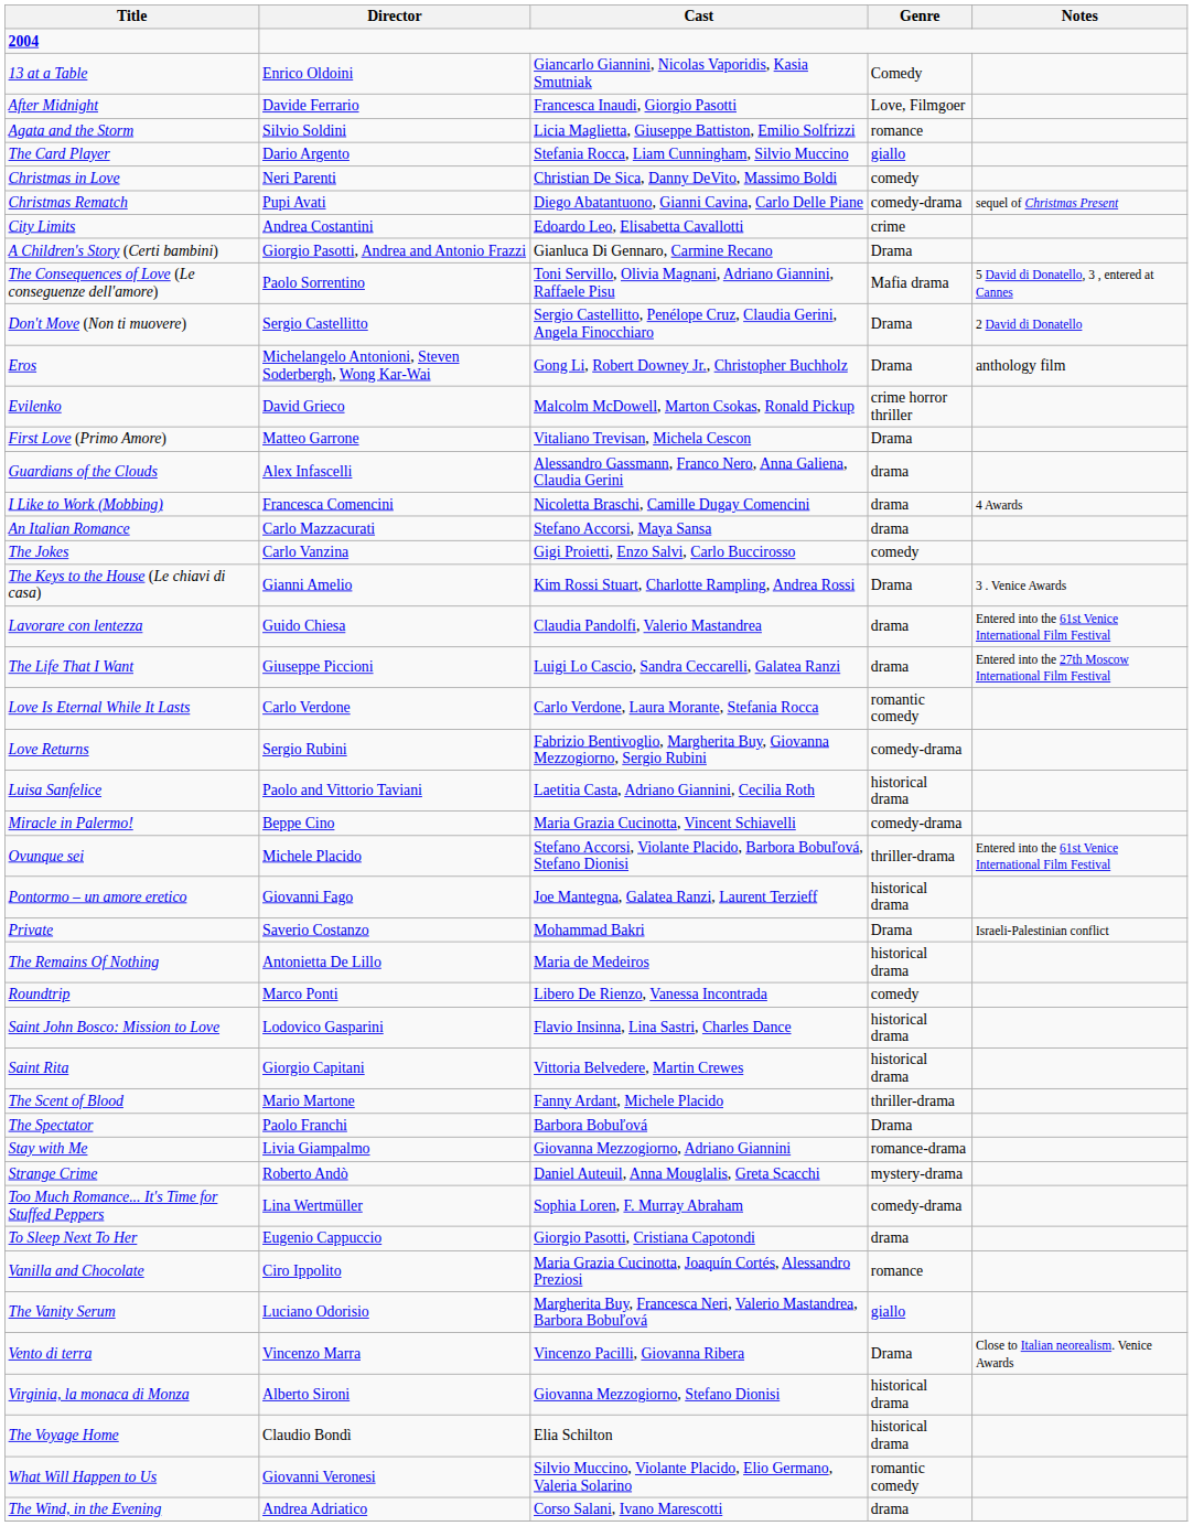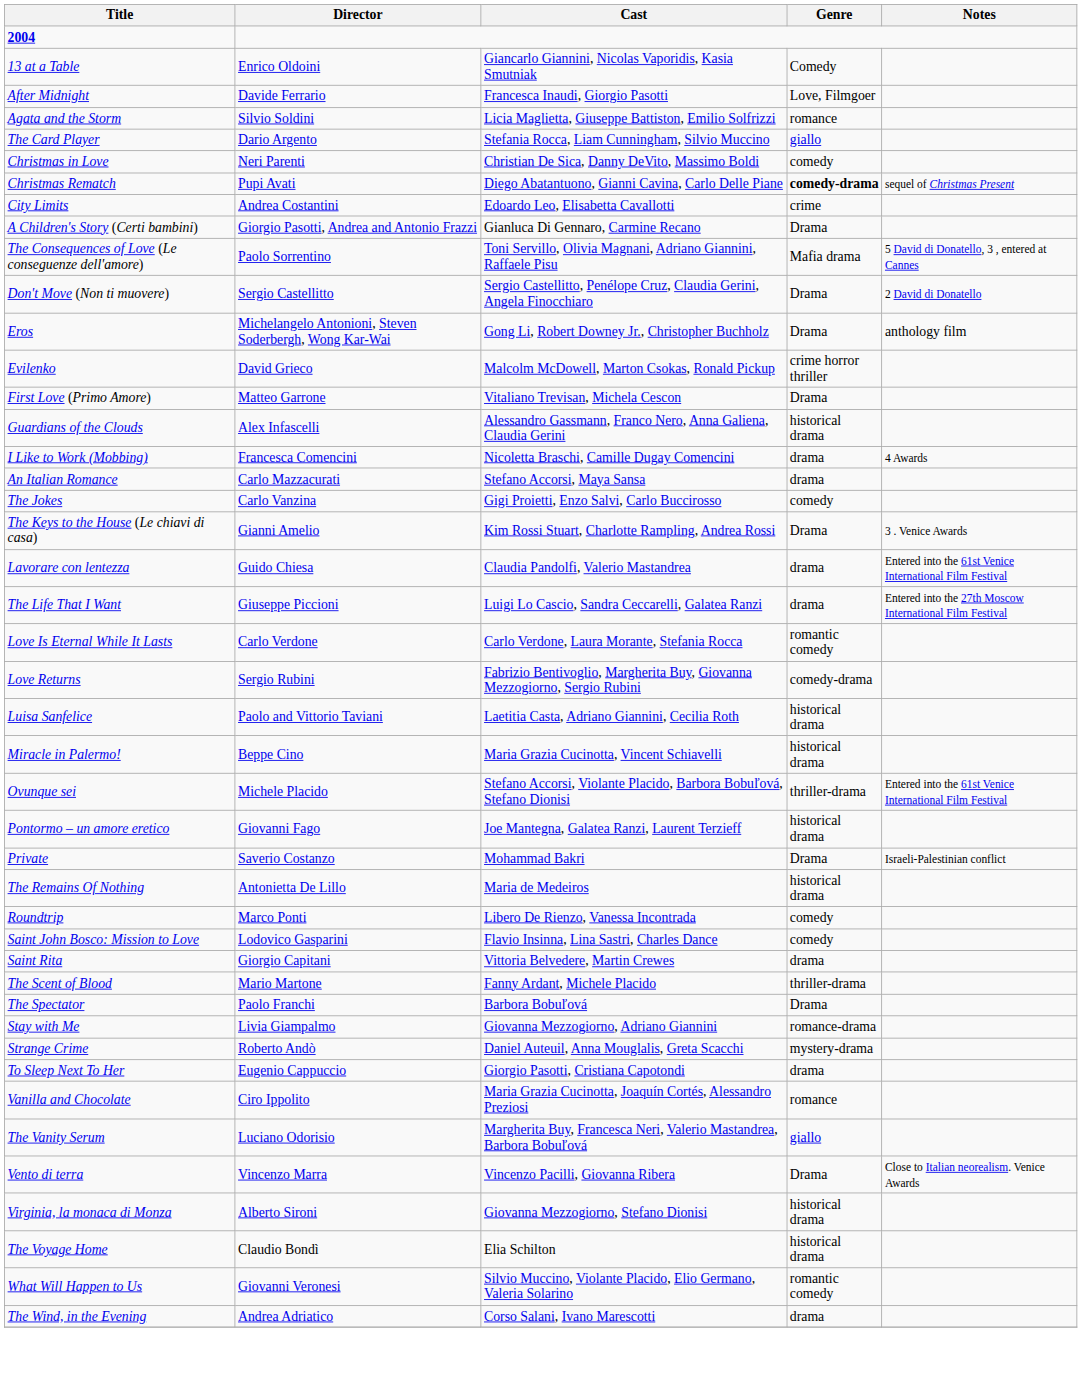 <table class="wikitable">
 <tr>
 <th>Title</th>
 <th>Director</th>
 <th>Cast</th>
 <th>Genre</th>
 <th>Notes</th>
 </tr>
 <tr>
 <td><strong><a href='#'>2004</a></strong></td>
 </tr>
 <tr>
 <td><em><a href='#'>13 at a Table</a></em></td>
 <td><a href='#'>Enrico Oldoini</a></td>
 <td><a href='#'>Giancarlo Giannini</a>, <a href='#'>Nicolas Vaporidis</a>, <a href='#'>Kasia Smutniak</a></td>
 <td>Comedy</td>
 <td></td>
 </tr>
 <tr>
 <td><em><a href='#'>After Midnight</a></em></td>
 <td><a href='#'>Davide Ferrario</a></td>
 <td><a href='#'>Francesca Inaudi</a>, <a href='#'>Giorgio Pasotti</a></td>
 <td>Love, Filmgoer</td>
 <td></td>
 </tr>
 <tr>
 <td><em><a href='#'>Agata and the Storm</a></em></td>
 <td><a href='#'>Silvio Soldini</a></td>
 <td><a href='#'>Licia Maglietta</a>, <a href='#'>Giuseppe Battiston</a>, <a href='#'>Emilio Solfrizzi</a></td>
 <td>romance</td>
 <td></td>
 </tr>
 <tr>
 <td><em><a href='#'>The Card Player</a></em></td>
 <td><a href='#'>Dario Argento</a></td>
 <td><a href='#'>Stefania Rocca</a>, <a href='#'>Liam Cunningham</a>, <a href='#'>Silvio Muccino</a></td>
 <td><a href='#'>giallo</a></td>
 <td></td>
 </tr>
 <tr>
 <td><em><a href='#'>Christmas in Love</a></em></td>
 <td><a href='#'>Neri Parenti</a></td>
 <td><a href='#'>Christian De Sica</a>, <a href='#'>Danny DeVito</a>, <a href='#'>Massimo Boldi</a></td>
 <td>comedy</td>
 <td></td>
 </tr>
 <tr>
 <td><em><a href='#'>Christmas Rematch</a></em></td>
 <td><a href='#'>Pupi Avati</a></td>
 <td><a href='#'>Diego Abatantuono</a>, <a href='#'>Gianni Cavina</a>, <a href='#'>Carlo Delle Piane</a></td>
-<td>comedy-drama</td>
+<td><strong>comedy-drama</strong></td>
 <td><small>sequel of <em><a href='#'>Christmas Present</a></em></small></td>
 </tr>
 <tr>
 <td><em><a href='#'>City Limits</a></em></td>
 <td><a href='#'>Andrea Costantini</a></td>
 <td><a href='#'>Edoardo Leo</a>, <a href='#'>Elisabetta Cavallotti</a></td>
 <td>crime</td>
 <td></td>
 </tr>
 <tr>
 <td><em><a href='#'>A Children's Story</a></em> (<em>Certi bambini</em>)</td>
 <td><a href='#'>Giorgio Pasotti</a>, <a href='#'>Andrea and Antonio Frazzi</a></td>
 <td>Gianluca Di Gennaro, <a href='#'>Carmine Recano</a></td>
 <td>Drama</td>
 <td></td>
 </tr>
 <tr>
 <td><em><a href='#'>The Consequences of Love</a></em> (<em>Le conseguenze dell'amore</em>)</td>
 <td><a href='#'>Paolo Sorrentino</a></td>
 <td><a href='#'>Toni Servillo</a>, <a href='#'>Olivia Magnani</a>, <a href='#'>Adriano Giannini</a>, <a href='#'>Raffaele Pisu</a></td>
 <td>Mafia drama</td>
 <td><small>5 <a href='#'>David di Donatello</a>, 3 , entered at <a href='#'>Cannes</a></small></td>
 </tr>
 <tr>
 <td><em><a href='#'>Don't Move</a></em> (<em>Non ti muovere</em>)</td>
 <td><a href='#'>Sergio Castellitto</a></td>
 <td><a href='#'>Sergio Castellitto</a>, <a href='#'>Penélope Cruz</a>, <a href='#'>Claudia Gerini</a>, <a href='#'>Angela Finocchiaro</a></td>
 <td>Drama</td>
 <td><small>2  <a href='#'>David di Donatello</a></small></td>
 </tr>
 <tr>
 <td><em><a href='#'>Eros</a></em></td>
 <td><a href='#'>Michelangelo Antonioni</a>, <a href='#'>Steven Soderbergh</a>, <a href='#'>Wong Kar-Wai</a></td>
 <td><a href='#'>Gong Li</a>, <a href='#'>Robert Downey Jr.</a>, <a href='#'>Christopher Buchholz</a></td>
 <td>Drama</td>
 <td>anthology film</td>
 </tr>
 <tr>
 <td><em><a href='#'>Evilenko</a></em></td>
 <td><a href='#'>David Grieco</a></td>
 <td><a href='#'>Malcolm McDowell</a>, <a href='#'>Marton Csokas</a>, <a href='#'>Ronald Pickup</a></td>
 <td>crime horror thriller</td>
 <td></td>
 </tr>
 <tr>
 <td><em><a href='#'>First Love</a></em> (<em>Primo Amore</em>)</td>
 <td><a href='#'>Matteo Garrone</a></td>
 <td><a href='#'>Vitaliano Trevisan</a>, <a href='#'>Michela Cescon</a></td>
 <td>Drama</td>
 <td></td>
 </tr>
 <tr>
 <td><em><a href='#'>Guardians of the Clouds</a></em></td>
 <td><a href='#'>Alex Infascelli</a></td>
 <td><a href='#'>Alessandro Gassmann</a>, <a href='#'>Franco Nero</a>, <a href='#'>Anna Galiena</a>, <a href='#'>Claudia Gerini</a></td>
-<td>drama</td>
+<td>historical drama</td>
 <td></td>
 </tr>
 <tr>
 <td><em><a href='#'>I Like to Work (Mobbing)</a></em></td>
 <td><a href='#'>Francesca Comencini</a></td>
 <td><a href='#'>Nicoletta Braschi</a>, <a href='#'>Camille Dugay Comencini</a></td>
 <td>drama</td>
 <td><small>4 Awards</small></td>
 </tr>
 <tr>
 <td><em><a href='#'>An Italian Romance</a></em></td>
 <td><a href='#'>Carlo Mazzacurati</a></td>
 <td><a href='#'>Stefano Accorsi</a>, <a href='#'>Maya Sansa</a></td>
 <td>drama</td>
 <td></td>
 </tr>
 <tr>
 <td><em><a href='#'>The Jokes</a></em></td>
 <td><a href='#'>Carlo Vanzina</a></td>
 <td><a href='#'>Gigi Proietti</a>, <a href='#'>Enzo Salvi</a>, <a href='#'>Carlo Buccirosso</a></td>
 <td>comedy</td>
 <td></td>
 </tr>
 <tr>
 <td><em><a href='#'>The Keys to the House</a></em> (<em>Le chiavi di casa</em>)</td>
 <td><a href='#'>Gianni Amelio</a></td>
 <td><a href='#'>Kim Rossi Stuart</a>, <a href='#'>Charlotte Rampling</a>, <a href='#'>Andrea Rossi</a></td>
 <td>Drama</td>
 <td><small>3 . Venice Awards</small></td>
 </tr>
 <tr>
 <td><em><a href='#'>Lavorare con lentezza</a></em></td>
 <td><a href='#'>Guido Chiesa</a></td>
 <td><a href='#'>Claudia Pandolfi</a>, <a href='#'>Valerio Mastandrea</a></td>
 <td>drama</td>
 <td><small>Entered into the <a href='#'>61st Venice International Film Festival</a></small></td>
 </tr>
 <tr>
 <td><em><a href='#'>The Life That I Want</a></em></td>
 <td><a href='#'>Giuseppe Piccioni</a></td>
 <td><a href='#'>Luigi Lo Cascio</a>, <a href='#'>Sandra Ceccarelli</a>, <a href='#'>Galatea Ranzi</a></td>
 <td>drama</td>
 <td><small>Entered into the <a href='#'>27th Moscow International Film Festival</a></small></td>
 </tr>
 <tr>
 <td><em><a href='#'>Love Is Eternal While It Lasts</a></em></td>
 <td><a href='#'>Carlo Verdone</a></td>
 <td><a href='#'>Carlo Verdone</a>, <a href='#'>Laura Morante</a>, <a href='#'>Stefania Rocca</a></td>
 <td>romantic comedy</td>
 <td></td>
 </tr>
 <tr>
 <td><em><a href='#'>Love Returns</a></em></td>
 <td><a href='#'>Sergio Rubini</a></td>
 <td><a href='#'>Fabrizio Bentivoglio</a>, <a href='#'>Margherita Buy</a>, <a href='#'>Giovanna Mezzogiorno</a>, <a href='#'>Sergio Rubini</a></td>
 <td>comedy-drama</td>
 <td></td>
 </tr>
 <tr>
 <td><em><a href='#'>Luisa Sanfelice</a></em></td>
 <td><a href='#'>Paolo and Vittorio Taviani</a></td>
 <td><a href='#'>Laetitia Casta</a>, <a href='#'>Adriano Giannini</a>, <a href='#'>Cecilia Roth</a></td>
 <td>historical drama</td>
 <td></td>
 </tr>
 <tr>
 <td><em><a href='#'>Miracle in Palermo!</a></em></td>
 <td><a href='#'>Beppe Cino</a></td>
 <td><a href='#'>Maria Grazia Cucinotta</a>, <a href='#'>Vincent Schiavelli</a></td>
-<td>comedy-drama</td>
+<td>historical drama</td>
 <td></td>
 </tr>
 <tr>
 <td><em><a href='#'>Ovunque sei</a></em></td>
 <td><a href='#'>Michele Placido</a></td>
 <td><a href='#'>Stefano Accorsi</a>, <a href='#'>Violante Placido</a>, <a href='#'>Barbora Bobuľová</a>, <a href='#'>Stefano Dionisi</a></td>
 <td>thriller-drama</td>
 <td><small>Entered into the <a href='#'>61st Venice International Film Festival</a></small></td>
 </tr>
 <tr>
 <td><em><a href='#'>Pontormo – un amore eretico</a></em></td>
 <td><a href='#'>Giovanni Fago</a></td>
 <td><a href='#'>Joe Mantegna</a>, <a href='#'>Galatea Ranzi</a>, <a href='#'>Laurent Terzieff</a></td>
 <td>historical drama</td>
 <td></td>
 </tr>
 <tr>
 <td><em><a href='#'>Private</a></em></td>
 <td><a href='#'>Saverio Costanzo</a></td>
 <td><a href='#'>Mohammad Bakri</a></td>
 <td>Drama</td>
 <td><small>Israeli-Palestinian conflict</small></td>
 </tr>
 <tr>
 <td><em><a href='#'>The Remains Of Nothing</a></em></td>
 <td><a href='#'>Antonietta De Lillo</a></td>
 <td><a href='#'>Maria de Medeiros</a></td>
 <td>historical drama</td>
 <td></td>
 </tr>
 <tr>
 <td><em><a href='#'>Roundtrip</a></em></td>
 <td><a href='#'>Marco Ponti</a></td>
 <td><a href='#'>Libero De Rienzo</a>, <a href='#'>Vanessa Incontrada</a></td>
 <td>comedy</td>
 <td></td>
 </tr>
 <tr>
 <td><em><a href='#'>Saint John Bosco: Mission to Love</a></em></td>
 <td><a href='#'>Lodovico Gasparini</a></td>
 <td><a href='#'>Flavio Insinna</a>, <a href='#'>Lina Sastri</a>, <a href='#'>Charles Dance</a></td>
-<td>historical drama</td>
+<td>comedy</td>
 <td></td>
 </tr>
 <tr>
 <td><em><a href='#'>Saint Rita</a></em></td>
 <td><a href='#'>Giorgio Capitani</a></td>
 <td><a href='#'>Vittoria Belvedere</a>, <a href='#'>Martin Crewes</a></td>
-<td>historical drama</td>
+<td>drama</td>
 <td></td>
 </tr>
 <tr>
 <td><em><a href='#'>The Scent of Blood</a></em></td>
 <td><a href='#'>Mario Martone</a></td>
 <td><a href='#'>Fanny Ardant</a>, <a href='#'>Michele Placido</a></td>
 <td>thriller-drama</td>
 <td></td>
 </tr>
 <tr>
 <td><em><a href='#'>The Spectator</a></em></td>
 <td><a href='#'>Paolo Franchi</a></td>
 <td><a href='#'>Barbora Bobuľová</a></td>
 <td>Drama</td>
 <td></td>
 </tr>
 <tr>
 <td><em><a href='#'>Stay with Me</a></em></td>
 <td><a href='#'>Livia Giampalmo</a></td>
 <td><a href='#'>Giovanna Mezzogiorno</a>, <a href='#'>Adriano Giannini</a></td>
 <td>romance-drama</td>
 <td></td>
 </tr>
 <tr>
 <td><em><a href='#'>Strange Crime</a></em></td>
 <td><a href='#'>Roberto Andò</a></td>
 <td><a href='#'>Daniel Auteuil</a>, <a href='#'>Anna Mouglalis</a>, <a href='#'>Greta Scacchi</a></td>
 <td>mystery-drama</td>
-<td></td>
-</tr>
-<tr>
-<td><em><a href='#'>Too Much Romance... It's Time for Stuffed Peppers</a></em></td>
-<td><a href='#'>Lina Wertmüller</a></td>
-<td><a href='#'>Sophia Loren</a>, <a href='#'>F. Murray Abraham</a></td>
-<td>comedy-drama</td>
 <td></td>
 </tr>
 <tr>
 <td><em><a href='#'>To Sleep Next To Her</a></em></td>
 <td><a href='#'>Eugenio Cappuccio</a></td>
 <td><a href='#'>Giorgio Pasotti</a>, <a href='#'>Cristiana Capotondi</a></td>
 <td>drama</td>
 <td></td>
 </tr>
 <tr>
 <td><em><a href='#'>Vanilla and Chocolate</a></em></td>
 <td><a href='#'>Ciro Ippolito</a></td>
 <td><a href='#'>Maria Grazia Cucinotta</a>, <a href='#'>Joaquín Cortés</a>, <a href='#'>Alessandro Preziosi</a></td>
 <td>romance</td>
 <td></td>
 </tr>
 <tr>
 <td><em><a href='#'>The Vanity Serum</a></em></td>
 <td><a href='#'>Luciano Odorisio</a></td>
 <td><a href='#'>Margherita Buy</a>, <a href='#'>Francesca Neri</a>, <a href='#'>Valerio Mastandrea</a>, <a href='#'>Barbora Bobuľová</a></td>
 <td><a href='#'>giallo</a></td>
 <td></td>
 </tr>
 <tr>
 <td><em><a href='#'>Vento di terra</a></em></td>
 <td><a href='#'>Vincenzo Marra</a></td>
 <td><a href='#'>Vincenzo Pacilli</a>, <a href='#'>Giovanna Ribera</a></td>
 <td>Drama</td>
 <td><small>Close to <a href='#'>Italian neorealism</a>. Venice Awards</small></td>
 </tr>
 <tr>
 <td><em><a href='#'>Virginia, la monaca di Monza</a></em></td>
 <td><a href='#'>Alberto Sironi</a></td>
 <td><a href='#'>Giovanna Mezzogiorno</a>, <a href='#'>Stefano Dionisi</a></td>
 <td>historical drama</td>
 <td></td>
 </tr>
 <tr>
 <td><em><a href='#'>The Voyage Home</a></em></td>
 <td>Claudio Bondì</td>
 <td>Elia Schilton</td>
 <td>historical drama</td>
 <td></td>
 </tr>
 <tr>
 <td><em><a href='#'>What Will Happen to Us</a></em></td>
 <td><a href='#'>Giovanni Veronesi</a></td>
 <td><a href='#'>Silvio Muccino</a>, <a href='#'>Violante Placido</a>, <a href='#'>Elio Germano</a>, <a href='#'>Valeria Solarino</a></td>
 <td>romantic comedy</td>
 <td></td>
 </tr>
 <tr>
 <td><em><a href='#'>The Wind, in the Evening</a></em></td>
 <td><a href='#'>Andrea Adriatico</a></td>
 <td><a href='#'>Corso Salani</a>, <a href='#'>Ivano Marescotti</a></td>
 <td>drama</td>
 <td></td>
 </tr>
 <tr>
 </tr>
 </table>
